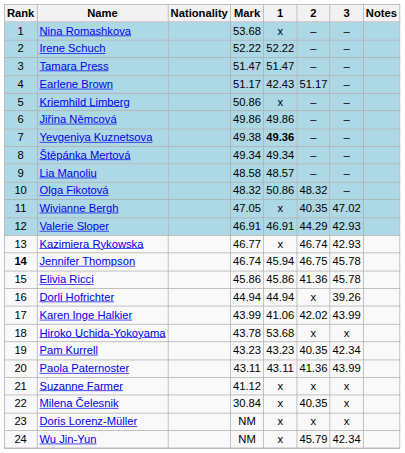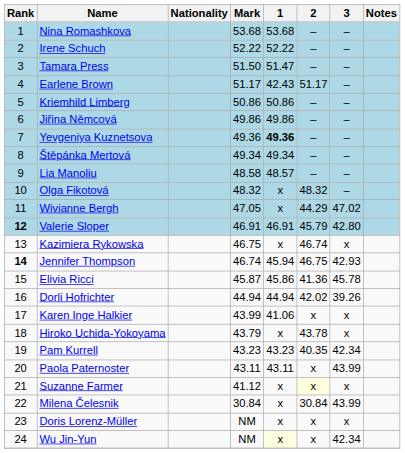 <table class="wikitable sortable" style="text-align:center">
 <tr>
 <th>Rank</th>
 <th>Name</th>
 <th>Nationality</th>
 <th>Mark</th>
 <th>1</th>
 <th>2</th>
 <th>3</th>
 <th>Notes</th>
 </tr>
 <tr bgcolor=lightblue>
 <td>1</td>
 <td align=left><a href='#'>Nina Romashkova</a></td>
 <td align=left></td>
 <td>53.68</td>
-<td>x</td>
+<td>53.68</td>
 <td>–</td>
 <td>–</td>
 <td></td>
 </tr>
 <tr bgcolor=lightblue>
 <td>2</td>
 <td align=left><a href='#'>Irene Schuch</a></td>
 <td align=left></td>
 <td>52.22</td>
 <td>52.22</td>
 <td>–</td>
 <td>–</td>
 <td></td>
 </tr>
 <tr bgcolor=lightblue>
 <td>3</td>
 <td align=left><a href='#'>Tamara Press</a></td>
 <td align=left></td>
-<td>51.47</td>
+<td>51.50</td>
 <td>51.47</td>
 <td>–</td>
 <td>–</td>
 <td></td>
 </tr>
 <tr bgcolor=lightblue>
 <td>4</td>
 <td align=left><a href='#'>Earlene Brown</a></td>
 <td align=left></td>
 <td>51.17</td>
 <td>42.43</td>
 <td>51.17</td>
 <td>–</td>
 <td></td>
 </tr>
 <tr bgcolor=lightblue>
 <td>5</td>
 <td align=left><a href='#'>Kriemhild Limberg</a></td>
 <td align=left></td>
 <td>50.86</td>
-<td>x</td>
+<td>50.86</td>
 <td>–</td>
 <td>–</td>
 <td></td>
 </tr>
 <tr bgcolor=lightblue>
 <td>6</td>
 <td align=left><a href='#'>Jiřina Němcová</a></td>
 <td align=left></td>
 <td>49.86</td>
 <td>49.86</td>
 <td>–</td>
 <td>–</td>
 <td></td>
 </tr>
 <tr bgcolor=lightblue>
 <td>7</td>
 <td align=left><a href='#'>Yevgeniya Kuznetsova</a></td>
 <td align=left></td>
-<td>49.38</td>
+<td>49.36</td>
 <td><strong>49.36</strong></td>
 <td>–</td>
 <td>–</td>
 <td></td>
 </tr>
 <tr bgcolor=lightblue>
 <td>8</td>
 <td align=left><a href='#'>Štěpánka Mertová</a></td>
 <td align=left></td>
 <td>49.34</td>
 <td>49.34</td>
 <td>–</td>
 <td>–</td>
 <td></td>
 </tr>
 <tr bgcolor=lightblue>
 <td>9</td>
 <td align=left><a href='#'>Lia Manoliu</a></td>
 <td align=left></td>
 <td>48.58</td>
 <td>48.57</td>
 <td>–</td>
 <td>–</td>
 <td></td>
 </tr>
 <tr bgcolor=lightblue>
 <td>10</td>
 <td align=left><a href='#'>Olga Fikotová</a></td>
 <td align=left></td>
 <td>48.32</td>
-<td>50.86</td>
+<td>x</td>
 <td>48.32</td>
 <td>–</td>
 <td></td>
 </tr>
 <tr bgcolor=lightblue>
 <td>11</td>
 <td align=left><a href='#'>Wivianne Bergh</a></td>
 <td align=left></td>
 <td>47.05</td>
 <td>x</td>
-<td>40.35</td>
+<td>44.29</td>
 <td>47.02</td>
 <td></td>
 </tr>
 <tr bgcolor=lightblue>
-<td>12</td>
+<td><strong>12</strong></td>
 <td align=left><a href='#'>Valerie Sloper</a></td>
 <td align=left></td>
 <td>46.91</td>
 <td>46.91</td>
-<td>44.29</td>
-<td>42.93</td>
+<td>45.79</td>
+<td>42.80</td>
 <td></td>
 </tr>
 <tr>
 <td>13</td>
 <td align=left><a href='#'>Kazimiera Rykowska</a></td>
 <td align=left></td>
-<td>46.77</td>
+<td>46.75</td>
 <td>x</td>
 <td>46.74</td>
-<td>42.93</td>
+<td>x</td>
 <td></td>
 </tr>
 <tr>
 <td><strong>14</strong></td>
 <td align=left><a href='#'>Jennifer Thompson</a></td>
 <td align=left></td>
 <td>46.74</td>
 <td>45.94</td>
 <td>46.75</td>
-<td>45.78</td>
+<td>42.93</td>
 <td></td>
 </tr>
 <tr>
 <td>15</td>
 <td align=left><a href='#'>Elivia Ricci</a></td>
 <td align=left></td>
-<td>45.86</td>
+<td>45.87</td>
 <td>45.86</td>
 <td>41.36</td>
 <td>45.78</td>
 <td></td>
 </tr>
 <tr>
 <td>16</td>
 <td align=left><a href='#'>Dorli Hofrichter</a></td>
 <td align=left></td>
 <td>44.94</td>
 <td>44.94</td>
-<td>x</td>
+<td>42.02</td>
 <td>39.26</td>
 <td></td>
 </tr>
 <tr>
 <td>17</td>
 <td align=left><a href='#'>Karen Inge Halkier</a></td>
 <td align=left></td>
 <td>43.99</td>
 <td>41.06</td>
-<td>42.02</td>
-<td>43.99</td>
+<td>x</td>
+<td>x</td>
 <td></td>
 </tr>
 <tr>
 <td>18</td>
 <td align=left><a href='#'>Hiroko Uchida-Yokoyama</a></td>
 <td align=left></td>
+<td>43.79</td>
+<td>x</td>
 <td>43.78</td>
-<td>53.68</td>
-<td>x</td>
 <td>x</td>
 <td></td>
 </tr>
 <tr>
 <td>19</td>
 <td align=left><a href='#'>Pam Kurrell</a></td>
 <td align=left></td>
 <td>43.23</td>
 <td>43.23</td>
 <td>40.35</td>
 <td>42.34</td>
 <td></td>
 </tr>
 <tr>
 <td>20</td>
 <td align=left><a href='#'>Paola Paternoster</a></td>
 <td align=left></td>
 <td>43.11</td>
 <td>43.11</td>
-<td>41.36</td>
+<td>x</td>
 <td>43.99</td>
 <td></td>
 </tr>
 <tr>
 <td>21</td>
 <td align=left><a href='#'>Suzanne Farmer</a></td>
 <td align=left></td>
 <td>41.12</td>
 <td>x</td>
-<td>x</td>
+<td style="background: lightyellow;">x</td>
 <td>x</td>
 <td></td>
 </tr>
 <tr>
 <td>22</td>
 <td align=left><a href='#'>Milena Čelesnik</a></td>
 <td align=left></td>
 <td>30.84</td>
 <td>x</td>
-<td>40.35</td>
-<td>x</td>
+<td>30.84</td>
+<td>43.99</td>
 <td></td>
 </tr>
 <tr>
 <td>23</td>
 <td align=left><a href='#'>Doris Lorenz-Müller</a></td>
 <td align=left></td>
 <td>NM</td>
 <td>x</td>
 <td>x</td>
 <td>x</td>
 <td></td>
 </tr>
 <tr>
 <td>24</td>
 <td align=left><a href='#'>Wu Jin-Yun</a></td>
 <td align=left></td>
 <td>NM</td>
+<td style="background: lightyellow;">x</td>
 <td>x</td>
-<td>45.79</td>
 <td>42.34</td>
 <td></td>
 </tr>
 <tr>
 </tr>
 </table>
